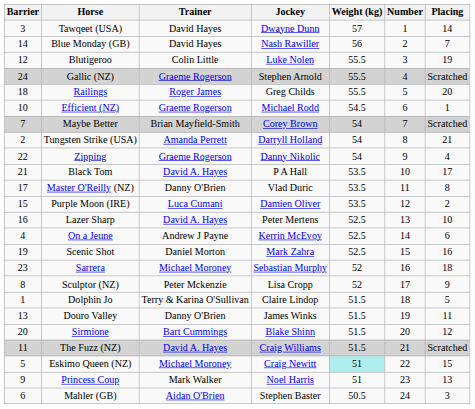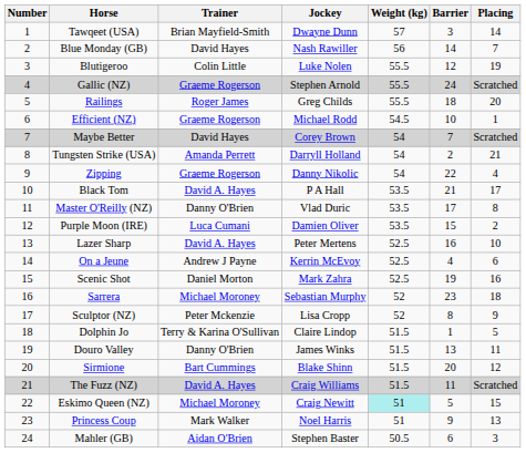 <table class="wikitable sortable">
 <tr>
-<th>Barrier</th>
+<th>Number</th>
 <th>Horse</th>
 <th>Trainer</th>
 <th>Jockey</th>
 <th>Weight (kg)</th>
-<th>Number</th>
+<th>Barrier</th>
 <th>Placing</th>
 </tr>
 <tr align="center">
-<td>3</td>
+<td>1</td>
 <td>Tawqeet (USA)</td>
-<td>David Hayes</td>
+<td>Brian Mayfield-Smith</td>
 <td><a href='#'>Dwayne Dunn</a></td>
 <td>57</td>
-<td>1</td>
+<td>3</td>
 <td>14</td>
 </tr>
 <tr align="center">
-<td>14</td>
+<td>2</td>
 <td>Blue Monday (GB)</td>
 <td>David Hayes</td>
 <td><a href='#'>Nash Rawiller</a></td>
 <td>56</td>
-<td>2</td>
+<td>14</td>
 <td>7</td>
 </tr>
 <tr align="center">
-<td>12</td>
+<td>3</td>
 <td>Blutigeroo</td>
 <td>Colin Little</td>
 <td><a href='#'>Luke Nolen </a></td>
 <td>55.5</td>
-<td>3</td>
+<td>12</td>
 <td>19</td>
 </tr>
 <tr align=center style="background:lightgrey; color:black;" |>
-<td>24</td>
+<td>4</td>
 <td>Gallic (NZ)</td>
 <td><a href='#'>Graeme Rogerson</a></td>
 <td>Stephen Arnold</td>
 <td>55.5</td>
-<td>4</td>
+<td>24</td>
 <td>Scratched</td>
 </tr>
 <tr align="center">
-<td>18</td>
+<td>5</td>
 <td><a href='#'>Railings</a></td>
 <td><a href='#'>Roger James</a></td>
 <td>Greg Childs</td>
 <td>55.5</td>
-<td>5</td>
+<td>18</td>
 <td>20</td>
 </tr>
 <tr align="center">
-<td>10</td>
+<td>6</td>
 <td><a href='#'>Efficient (NZ)</a></td>
 <td><a href='#'>Graeme Rogerson</a></td>
 <td><a href='#'> Michael Rodd</a></td>
 <td>54.5</td>
-<td>6</td>
+<td>10</td>
 <td>1</td>
 </tr>
 <tr align=center style="background:lightgrey; color:black;" |>
 <td>7</td>
 <td>Maybe Better</td>
-<td>Brian Mayfield-Smith</td>
+<td>David Hayes</td>
 <td><a href='#'>Corey Brown</a></td>
 <td>54</td>
 <td>7</td>
 <td>Scratched</td>
 </tr>
 <tr align="center">
-<td>2</td>
+<td>8</td>
 <td>Tungsten Strike (USA)</td>
 <td><a href='#'>Amanda Perrett</a></td>
 <td><a href='#'>Darryll Holland</a></td>
 <td>54</td>
-<td>8</td>
+<td>2</td>
 <td>21</td>
 </tr>
 <tr align="center">
-<td>22</td>
+<td>9</td>
 <td><a href='#'>Zipping</a></td>
 <td><a href='#'>Graeme Rogerson</a></td>
 <td><a href='#'>Danny Nikolic</a></td>
 <td>54</td>
-<td>9</td>
+<td>22</td>
 <td>4</td>
 </tr>
 <tr align="center">
-<td>21</td>
+<td>10</td>
 <td>Black Tom</td>
 <td><a href='#'>David A. Hayes</a></td>
 <td>P A Hall</td>
 <td>53.5</td>
-<td>10</td>
+<td>21</td>
 <td>17</td>
 </tr>
 <tr align="center">
-<td>17</td>
+<td>11</td>
 <td><a href='#'>Master O'Reilly</a> (NZ)</td>
 <td>Danny O'Brien</td>
 <td>Vlad Duric</td>
 <td>53.5</td>
-<td>11</td>
+<td>17</td>
 <td>8</td>
 </tr>
 <tr align="center">
-<td>15</td>
+<td>12</td>
 <td>Purple Moon (IRE)</td>
 <td><a href='#'>Luca Cumani</a></td>
 <td><a href='#'>Damien Oliver</a></td>
 <td>53.5</td>
-<td>12</td>
+<td>15</td>
 <td>2</td>
 </tr>
 <tr align="center">
-<td>16</td>
+<td>13</td>
 <td>Lazer Sharp</td>
 <td><a href='#'>David A. Hayes</a></td>
 <td>Peter Mertens</td>
 <td>52.5</td>
-<td>13</td>
+<td>16</td>
 <td>10</td>
 </tr>
 <tr align="center">
-<td>4</td>
+<td>14</td>
 <td><a href='#'>On a Jeune</a></td>
 <td>Andrew J Payne</td>
 <td><a href='#'>Kerrin McEvoy</a></td>
 <td>52.5</td>
-<td>14</td>
+<td>4</td>
 <td>6</td>
 </tr>
 <tr align="center">
-<td>19</td>
+<td>15</td>
 <td>Scenic Shot</td>
 <td>Daniel Morton</td>
 <td><a href='#'>Mark Zahra</a></td>
 <td>52.5</td>
-<td>15</td>
+<td>19</td>
 <td>16</td>
 </tr>
 <tr align="center">
-<td>23</td>
+<td>16</td>
 <td><a href='#'>Sarrera</a></td>
 <td><a href='#'>Michael Moroney</a></td>
 <td><a href='#'>Sebastian Murphy</a></td>
 <td>52</td>
-<td>16</td>
+<td>23</td>
 <td>18</td>
 </tr>
 <tr align="center">
-<td>8</td>
+<td>17</td>
 <td>Sculptor (NZ)</td>
 <td>Peter Mckenzie</td>
 <td>Lisa Cropp</td>
 <td>52</td>
-<td>17</td>
+<td>8</td>
 <td>9</td>
 </tr>
 <tr align="center">
-<td>1</td>
+<td>18</td>
 <td>Dolphin Jo</td>
 <td>Terry & Karina O'Sullivan</td>
 <td>Claire Lindop</td>
 <td>51.5</td>
-<td>18</td>
+<td>1</td>
 <td>5</td>
 </tr>
 <tr align="center">
-<td>13</td>
+<td>19</td>
 <td>Douro Valley</td>
 <td>Danny O'Brien</td>
 <td>James Winks</td>
 <td>51.5</td>
-<td>19</td>
+<td>13</td>
 <td>11</td>
 </tr>
 <tr align="center">
 <td>20</td>
 <td><a href='#'>Sirmione</a></td>
 <td><a href='#'>Bart Cummings</a></td>
 <td><a href='#'>Blake Shinn</a></td>
 <td>51.5</td>
 <td>20</td>
 <td>12</td>
 </tr>
 <tr align=center style="background:lightgrey; color:black;" |>
-<td>11</td>
+<td>21</td>
 <td>The Fuzz (NZ)</td>
 <td><a href='#'>David A. Hayes</a></td>
 <td><a href='#'>Craig Williams</a></td>
 <td>51.5</td>
-<td>21</td>
+<td>11</td>
 <td>Scratched</td>
 </tr>
 <tr align="center">
-<td>5</td>
+<td>22</td>
 <td>Eskimo Queen (NZ)</td>
 <td><a href='#'>Michael Moroney</a></td>
 <td><a href='#'>Craig Newitt</a></td>
 <td style="background: paleturquoise;">51</td>
-<td>22</td>
+<td>5</td>
 <td>15</td>
 </tr>
 <tr align="center">
-<td>9</td>
+<td>23</td>
 <td><a href='#'>Princess Coup</a></td>
 <td>Mark Walker</td>
 <td><a href='#'>Noel Harris</a></td>
 <td>51</td>
-<td>23</td>
+<td>9</td>
 <td>13</td>
 </tr>
 <tr align="center">
-<td>6</td>
+<td>24</td>
 <td>Mahler (GB)</td>
 <td><a href='#'>Aidan O'Brien </a></td>
 <td>Stephen Baster</td>
 <td>50.5</td>
-<td>24</td>
+<td>6</td>
 <td>3</td>
 </tr>
 </table>
